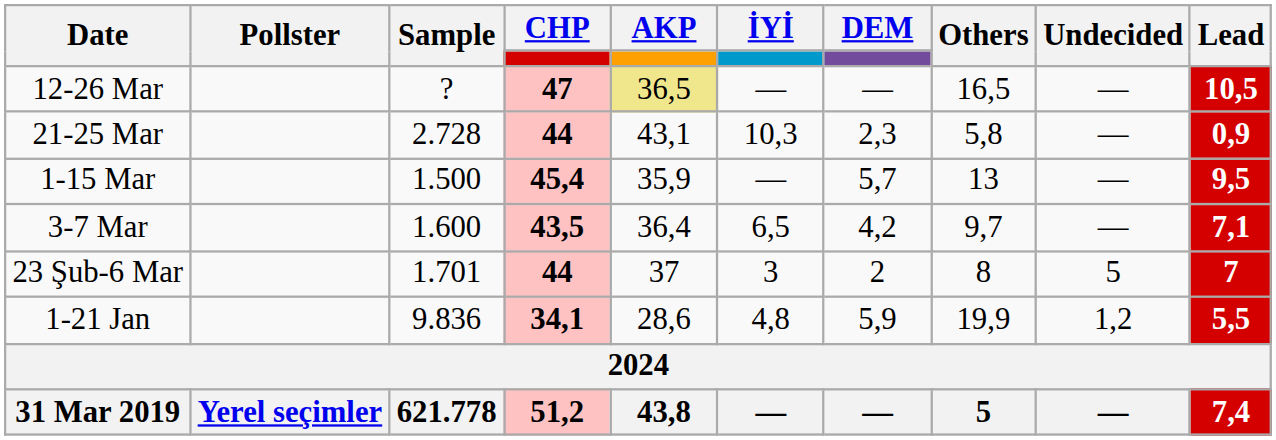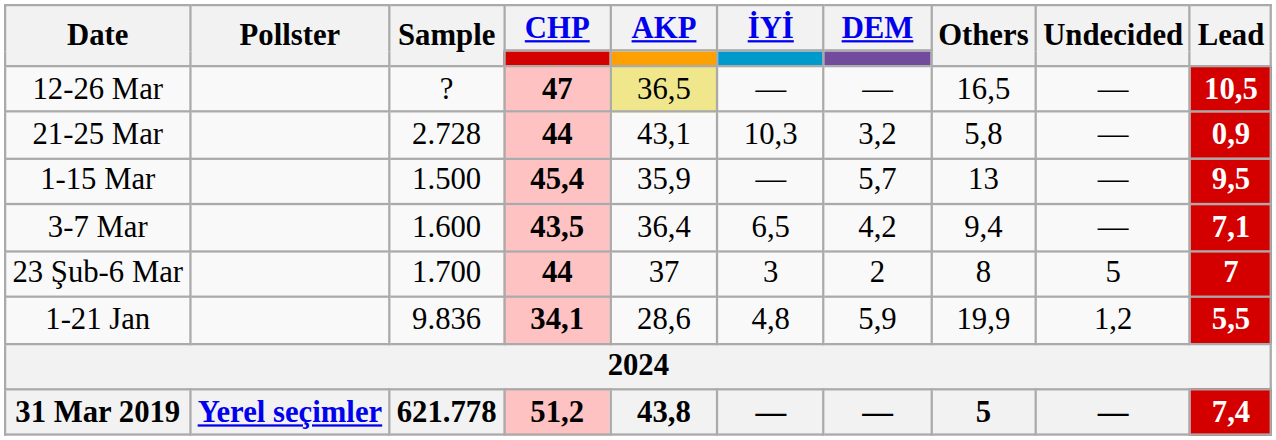 <table class="wikitable mw-collapsible" style="text-align:center; font-size:85%; line-height:14px;">
 <tr>
 <th rowspan="2">Date</th>
 <th rowspan="2">Pollster</th>
 <th rowspan="2">Sample</th>
 <th style="width:3em;"><a href='#'>CHP</a></th>
 <th style="width:3em;"><a href='#'>AKP</a></th>
 <th style="width:3em;"><a href='#'>İYİ</a></th>
 <th style="width:3em;"><a href='#'>DEM</a></th>
 <th rowspan="2">Others</th>
 <th rowspan="2">Undecided</th>
 <th rowspan="2">Lead</th>
 </tr>
 <tr>
 <th style="background:#d40000;"></th>
 <th style="background:#fda000;"></th>
 <th style="background:#0099cc;"></th>
 <th style="background:#734B9C;"></th>
 </tr>
 <tr>
 <td>12-26 Mar</td>
 <td></td>
 <td>?</td>
 <td style="background:#FFC2C2"><strong>47</strong></td>
 <td style="background: khaki;">36,5</td>
 <td>—</td>
 <td>—</td>
 <td>16,5</td>
 <td>—</td>
 <th style="background:#d40000; color:white;">10,5</th>
 </tr>
 <tr>
 <td>21-25 Mar</td>
 <td></td>
 <td>2.728</td>
 <td style="background:#FFC2C2"><strong>44</strong></td>
 <td>43,1</td>
 <td>10,3</td>
-<td>2,3</td>
+<td>3,2</td>
 <td>5,8</td>
 <td>—</td>
 <th style="background:#d40000; color:white;">0,9</th>
 </tr>
 <tr>
 <td>1-15 Mar</td>
 <td></td>
 <td>1.500</td>
 <td style="background:#FFC2C2"><strong>45,4</strong></td>
 <td>35,9</td>
 <td>—</td>
 <td>5,7</td>
 <td>13</td>
 <td>—</td>
 <th style="background:#d40000; color:white;">9,5</th>
 </tr>
 <tr>
 <td>3-7 Mar</td>
 <td></td>
 <td>1.600</td>
 <td style="background:#FFC2C2"><strong>43,5</strong></td>
 <td>36,4</td>
 <td>6,5</td>
 <td>4,2</td>
-<td>9,7</td>
+<td>9,4</td>
 <td>—</td>
 <th style="background:#d40000; color:white;">7,1</th>
 </tr>
 <tr>
 <td>23 Şub-6 Mar</td>
 <td></td>
-<td>1.701</td>
+<td>1.700</td>
 <td style="background:#FFC2C2"><strong>44</strong></td>
 <td>37</td>
 <td>3</td>
 <td>2</td>
 <td>8</td>
 <td>5</td>
 <th style="background:#d40000; color:white;">7</th>
 </tr>
 <tr>
 <td>1-21 Jan</td>
 <td></td>
 <td>9.836</td>
 <td style="background:#FFC2C2"><strong>34,1</strong></td>
 <td>28,6</td>
 <td>4,8</td>
 <td>5,9</td>
 <td>19,9</td>
 <td>1,2</td>
 <th style="background:#d40000; color:white;">5,5</th>
 </tr>
 <tr>
 <th colspan="10">2024</th>
 </tr>
 <tr>
 <th>31 Mar 2019</th>
 <th><a href='#'>Yerel seçimler</a></th>
 <th>621.778</th>
 <th style="background:#FFC2C2">51,2</th>
 <th>43,8</th>
 <th>—</th>
 <th>—</th>
 <th>5</th>
 <th>—</th>
 <th style="background:#d40000; color:white;">7,4</th>
 </tr>
 </table>
